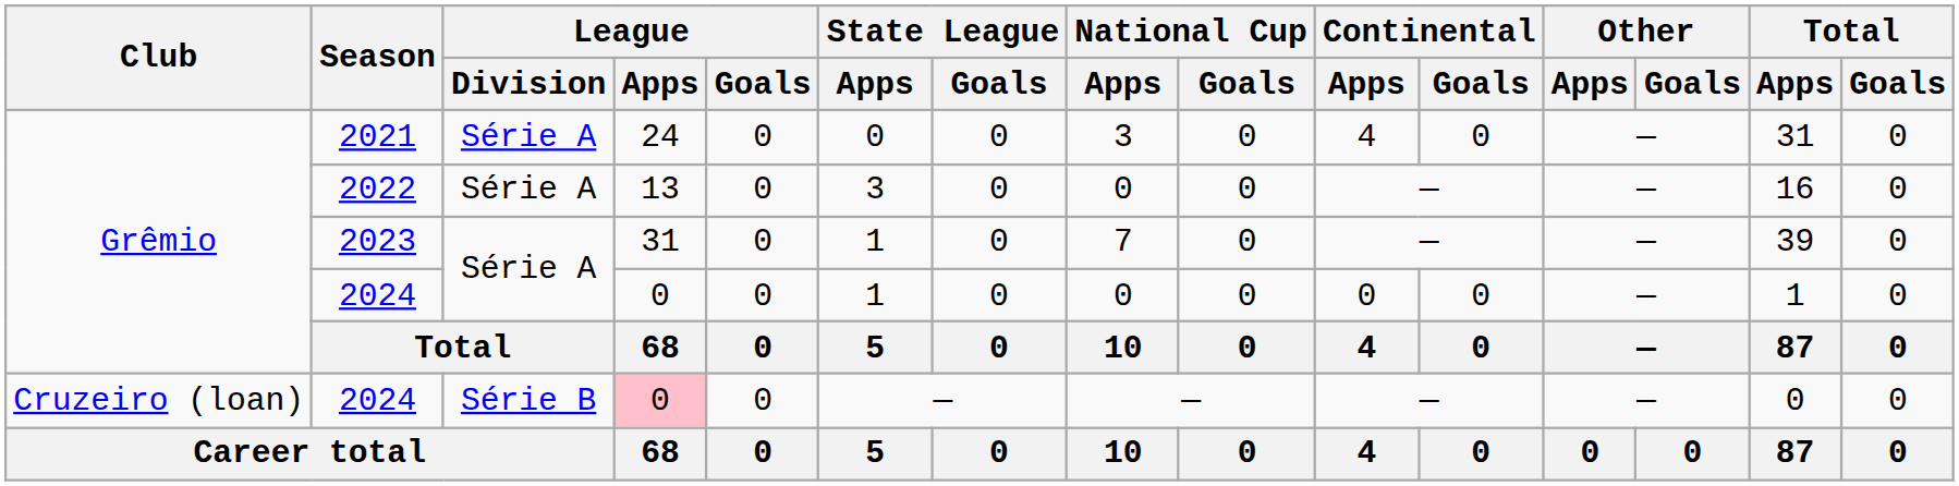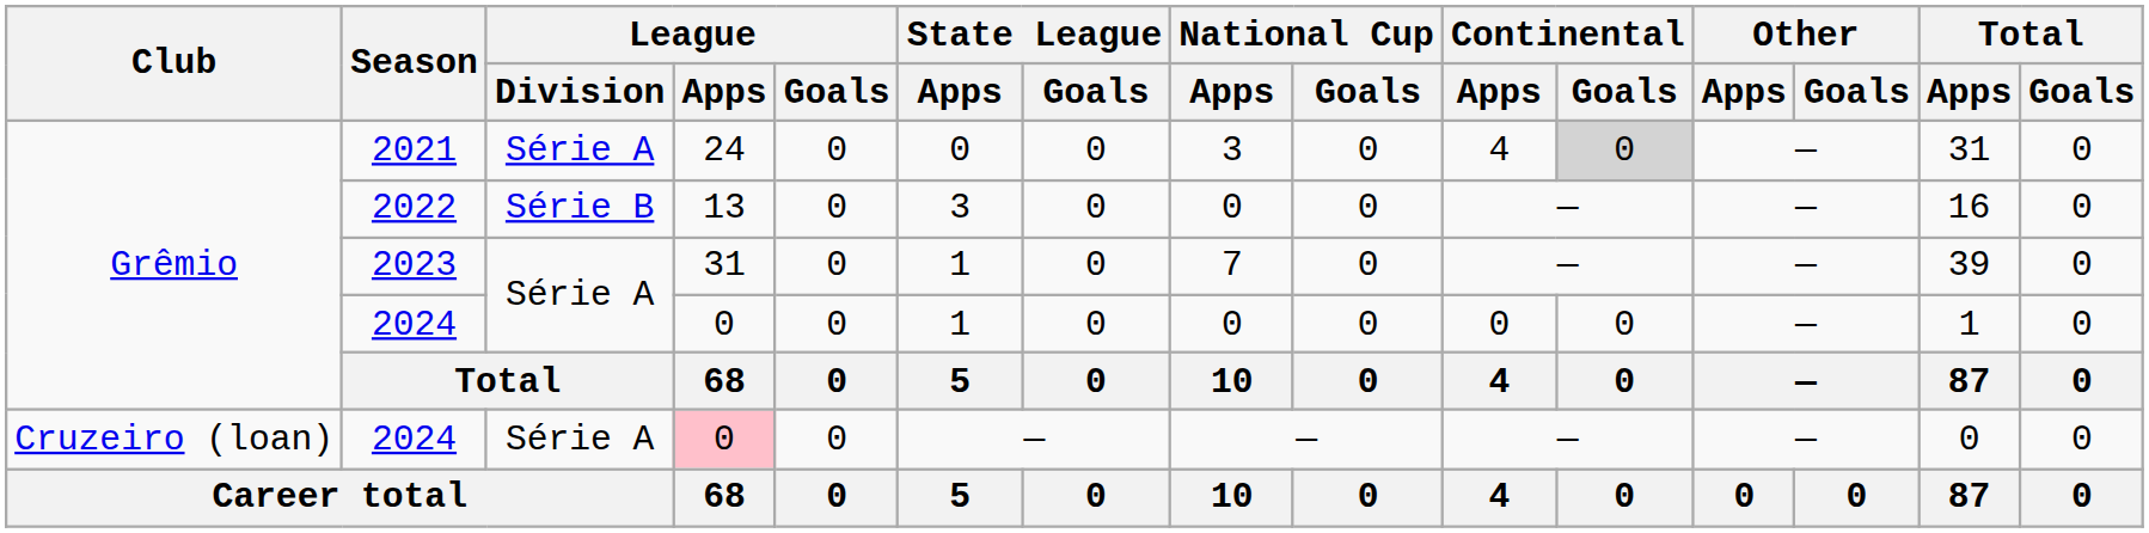 <table class="wikitable" style="text-align: center">
 <tr>
 <th rowspan="2">Club</th>
 <th rowspan="2">Season</th>
 <th colspan="3">League</th>
 <th colspan="2">State League</th>
 <th colspan="2">National Cup</th>
 <th colspan="2">Continental</th>
 <th colspan="2">Other</th>
 <th colspan="2">Total</th>
 </tr>
 <tr>
 <th>Division</th>
 <th>Apps</th>
 <th>Goals</th>
 <th>Apps</th>
 <th>Goals</th>
 <th>Apps</th>
 <th>Goals</th>
 <th>Apps</th>
 <th>Goals</th>
 <th>Apps</th>
 <th>Goals</th>
 <th>Apps</th>
 <th>Goals</th>
 </tr>
 <tr>
 <td rowspan="5"><a href='#'>Grêmio</a></td>
 <td><a href='#'>2021</a></td>
 <td><a href='#'>Série A</a></td>
 <td>24</td>
 <td>0</td>
 <td>0</td>
 <td>0</td>
 <td>3</td>
 <td>0</td>
 <td>4</td>
-<td>0</td>
+<td style="background: lightgrey;">0</td>
 <td colspan="2">—</td>
 <td>31</td>
 <td>0</td>
 </tr>
 <tr>
 <td><a href='#'>2022</a></td>
-<td>Série A</td>
+<td><a href='#'>Série B</a></td>
 <td>13</td>
 <td>0</td>
 <td>3</td>
 <td>0</td>
 <td>0</td>
 <td>0</td>
 <td colspan="2">—</td>
 <td colspan="2">—</td>
 <td>16</td>
 <td>0</td>
 </tr>
 <tr>
 <td><a href='#'>2023</a></td>
 <td rowspan="2">Série A</td>
 <td>31</td>
 <td>0</td>
 <td>1</td>
 <td>0</td>
 <td>7</td>
 <td>0</td>
 <td colspan="2">—</td>
 <td colspan="2">—</td>
 <td>39</td>
 <td>0</td>
 </tr>
 <tr>
 <td><a href='#'>2024</a></td>
 <td>0</td>
 <td>0</td>
 <td>1</td>
 <td>0</td>
 <td>0</td>
 <td>0</td>
 <td>0</td>
 <td>0</td>
 <td colspan="2">—</td>
 <td>1</td>
 <td>0</td>
 </tr>
 <tr>
 <th colspan="2"><strong>Total</strong></th>
 <th>68</th>
 <th>0</th>
 <th>5</th>
 <th>0</th>
 <th>10</th>
 <th>0</th>
 <th>4</th>
 <th>0</th>
 <th colspan="2">—</th>
 <th>87</th>
 <th>0</th>
 </tr>
 <tr>
 <td><a href='#'>Cruzeiro</a> (loan)</td>
 <td><a href='#'>2024</a></td>
-<td><a href='#'>Série B</a></td>
+<td>Série A</td>
 <td style="background: pink;">0</td>
 <td>0</td>
 <td colspan="2">—</td>
 <td colspan="2">—</td>
 <td colspan="2">—</td>
 <td colspan="2">—</td>
 <td>0</td>
 <td>0</td>
 </tr>
 <tr>
 <th colspan="3"><strong>Career total</strong></th>
 <th>68</th>
 <th>0</th>
 <th>5</th>
 <th>0</th>
 <th>10</th>
 <th>0</th>
 <th>4</th>
 <th>0</th>
 <th>0</th>
 <th>0</th>
 <th>87</th>
 <th>0</th>
 </tr>
 </table>
